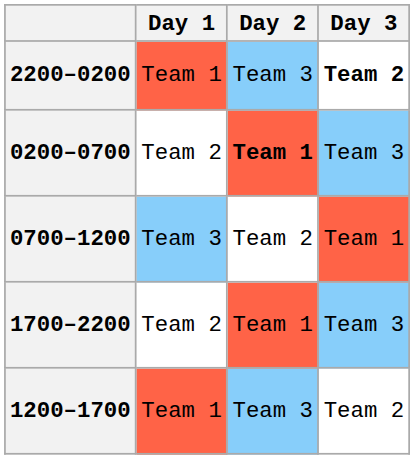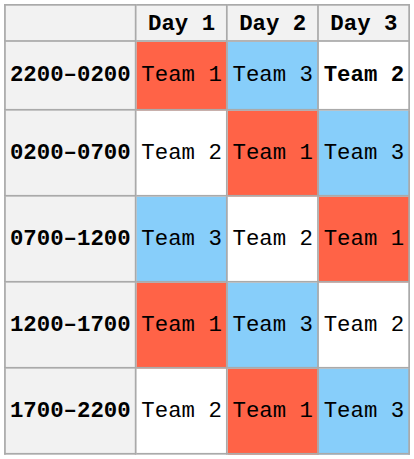 <table class="wikitable" style="margin-left: auto; margin-right: auto; border: none; text-align: center;">
 <tr>
 <th></th>
 <th>Day 1</th>
 <th>Day 2</th>
 <th>Day 3</th>
 </tr>
 <tr style="height:40px;">
 <th>2200–0200</th>
 <td bgcolor="Tomato">Team 1</td>
 <td bgcolor="lightskyblue">Team 3</td>
 <td bgcolor="white"><strong>Team 2</strong></td>
 </tr>
 <tr style="height:50px;">
 <th>0200–0700</th>
 <td bgcolor="white">Team 2</td>
-<td bgcolor="Tomato"><strong>Team 1</strong></td>
+<td bgcolor="Tomato">Team 1</td>
 <td bgcolor="lightskyblue">Team 3</td>
 </tr>
 <tr style="height:50px;">
 <th>0700–1200</th>
 <td bgcolor="lightskyblue">Team 3</td>
 <td bgcolor="white">Team 2</td>
 <td bgcolor="Tomato">Team 1</td>
 </tr>
 <tr style="height:50px;">
+<th>1200–1700</th>
+<td bgcolor="Tomato">Team 1</td>
+<td bgcolor="lightskyblue">Team 3</td>
+<td bgcolor="white">Team 2</td>
+</tr>
+<tr style="height:50px;">
 <th>1700–2200</th>
 <td bgcolor="white">Team 2</td>
 <td bgcolor="Tomato">Team 1</td>
 <td bgcolor="lightskyblue">Team 3</td>
 </tr>
-<tr style="height:50px;">
-<th>1200–1700</th>
-<td bgcolor="Tomato">Team 1</td>
-<td bgcolor="lightskyblue">Team 3</td>
-<td bgcolor="white">Team 2</td>
-</tr>
 </table>
